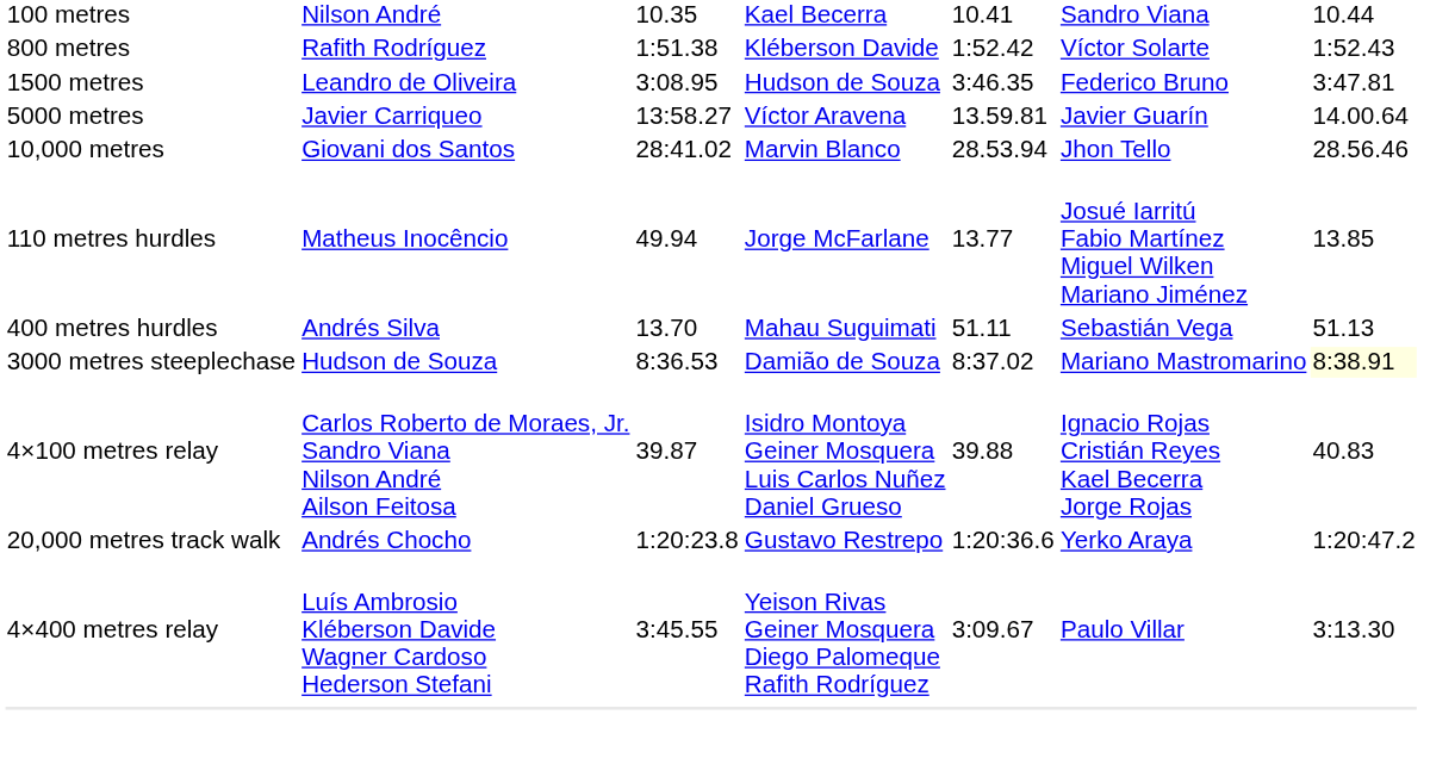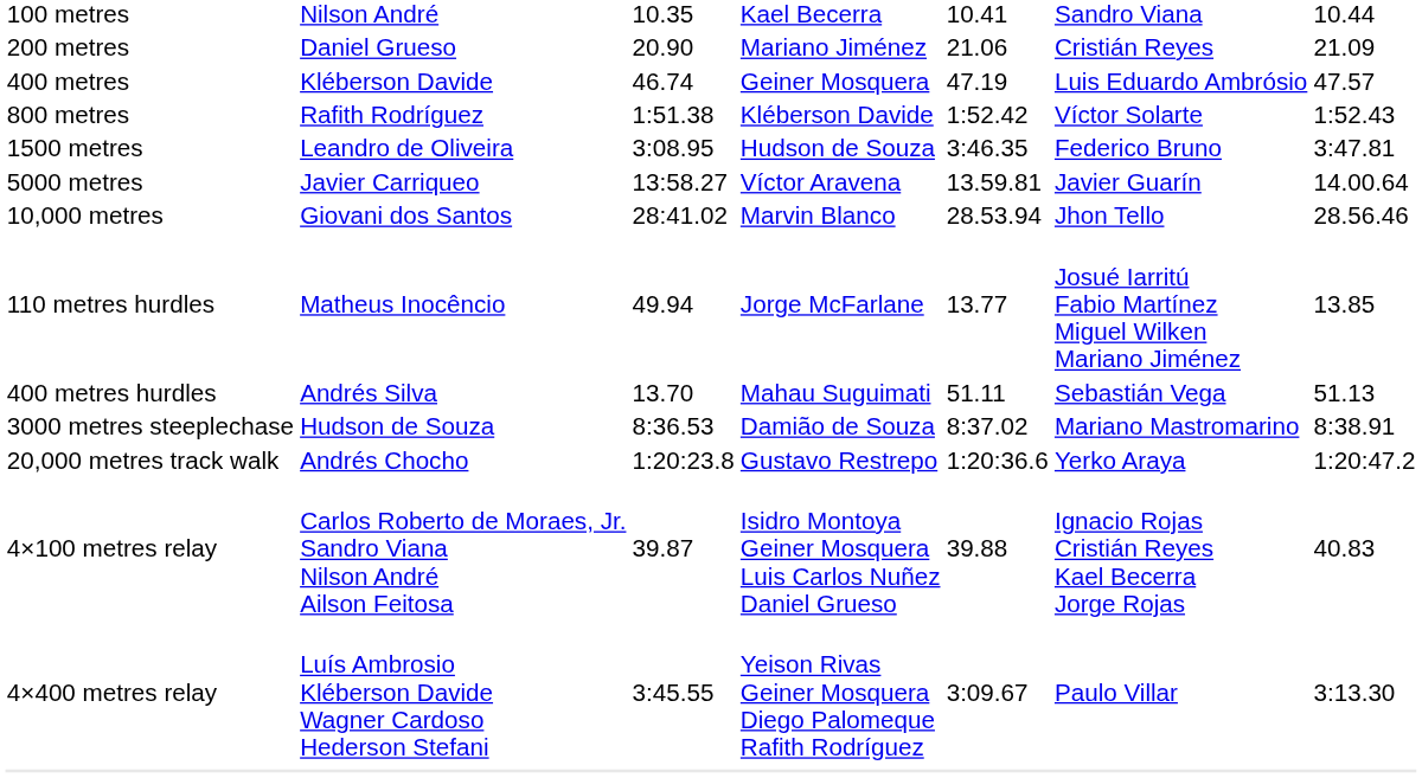 <table>
 <tr>
 <td>100 metres</td>
 <td><a href='#'>Nilson André</a> <br><em></em></td>
 <td>10.35</td>
 <td><a href='#'>Kael Becerra</a> <br><em></em></td>
 <td>10.41</td>
 <td><a href='#'>Sandro Viana</a> <br><em></em></td>
 <td>10.44</td>
+</tr>
+<tr>
+<td>200 metres</td>
+<td><a href='#'>Daniel Grueso</a> <br><em></em></td>
+<td>20.90</td>
+<td><a href='#'>Mariano Jiménez</a> <br><em></em></td>
+<td>21.06</td>
+<td><a href='#'>Cristián Reyes</a> <br><em></em></td>
+<td>21.09</td>
+</tr>
+<tr>
+<td>400 metres</td>
+<td><a href='#'>Kléberson Davide</a> <br><em></em></td>
+<td>46.74</td>
+<td><a href='#'>Geiner Mosquera</a> <br><em></em></td>
+<td>47.19</td>
+<td><a href='#'>Luis Eduardo Ambrósio</a> <br><em></em></td>
+<td>47.57</td>
 </tr>
 <tr>
 <td>800 metres</td>
 <td><a href='#'>Rafith Rodríguez</a> <br><em></em></td>
 <td>1:51.38</td>
 <td><a href='#'>Kléberson Davide</a> <br><em></em></td>
 <td>1:52.42</td>
 <td><a href='#'>Víctor Solarte</a> <br><em></em></td>
 <td>1:52.43</td>
 </tr>
 <tr>
 <td>1500 metres</td>
 <td><a href='#'>Leandro de Oliveira</a> <br><em></em></td>
 <td>3:08.95</td>
 <td><a href='#'>Hudson de Souza</a> <br><em></em></td>
 <td>3:46.35</td>
 <td><a href='#'>Federico Bruno</a> <br><em></em></td>
 <td>3:47.81</td>
 </tr>
 <tr>
 <td>5000 metres</td>
 <td><a href='#'>Javier Carriqueo</a> <br><em></em></td>
 <td>13:58.27</td>
 <td><a href='#'>Víctor Aravena</a> <br><em></em></td>
 <td>13.59.81</td>
 <td><a href='#'>Javier Guarín</a> <br><em></em></td>
 <td>14.00.64</td>
 </tr>
 <tr>
 <td>10,000 metres</td>
 <td><a href='#'>Giovani dos Santos</a> <br><em></em></td>
 <td>28:41.02</td>
 <td><a href='#'>Marvin Blanco</a> <br><em></em></td>
 <td>28.53.94</td>
 <td><a href='#'>Jhon Tello</a> <br><em></em></td>
 <td>28.56.46</td>
 </tr>
 <tr>
 <td>110 metres hurdles</td>
 <td><a href='#'>Matheus Inocêncio</a> <br><em></em></td>
 <td>49.94</td>
 <td><a href='#'>Jorge McFarlane</a> <br><em></em></td>
 <td>13.77</td>
 <td><em></em><br> <a href='#'>Josué Iarritú</a><br><a href='#'>Fabio Martínez</a><br><a href='#'>Miguel Wilken</a><br><a href='#'>Mariano Jiménez</a></td>
 <td>13.85</td>
 </tr>
 <tr>
 <td>400 metres hurdles</td>
 <td><a href='#'>Andrés Silva</a> <br><em></em></td>
 <td>13.70</td>
 <td><a href='#'>Mahau Suguimati</a> <br><em></em></td>
 <td>51.11</td>
 <td><a href='#'>Sebastián Vega</a> <br><em></em></td>
 <td>51.13</td>
 </tr>
 <tr>
 <td>3000 metres steeplechase</td>
 <td><a href='#'>Hudson de Souza</a> <br><em></em></td>
 <td>8:36.53</td>
 <td><a href='#'>Damião de Souza</a> <br><em></em></td>
 <td>8:37.02</td>
 <td><a href='#'>Mariano Mastromarino</a> <br><em></em></td>
-<td style="background: lightyellow;">8:38.91</td>
+<td>8:38.91</td>
+</tr>
+<tr>
+<td>20,000 metres track walk</td>
+<td><a href='#'>Andrés Chocho</a> <br><em></em></td>
+<td>1:20:23.8 <strong></strong></td>
+<td><a href='#'>Gustavo Restrepo</a> <br><em></em></td>
+<td>1:20:36.6 <strong></strong></td>
+<td><a href='#'>Yerko Araya</a> <br><em></em></td>
+<td>1:20:47.2  <strong></strong></td>
 </tr>
 <tr>
 <td>4×100 metres relay</td>
 <td><em></em><br> <a href='#'>Carlos Roberto de Moraes, Jr.</a><br><a href='#'>Sandro Viana</a><br><a href='#'>Nilson André</a><br><a href='#'>Ailson Feitosa</a></td>
 <td>39.87</td>
 <td><em></em><br> <a href='#'>Isidro Montoya</a><br><a href='#'>Geiner Mosquera</a><br><a href='#'>Luis Carlos Nuñez</a><br><a href='#'>Daniel Grueso</a></td>
 <td>39.88</td>
 <td><em></em><br> <a href='#'>Ignacio Rojas</a><br><a href='#'>Cristián Reyes</a><br><a href='#'>Kael Becerra</a><br><a href='#'>Jorge Rojas</a></td>
 <td>40.83</td>
-</tr>
-<tr>
-<td>20,000 metres track walk</td>
-<td><a href='#'>Andrés Chocho</a> <br><em></em></td>
-<td>1:20:23.8 <strong></strong></td>
-<td><a href='#'>Gustavo Restrepo</a> <br><em></em></td>
-<td>1:20:36.6 <strong></strong></td>
-<td><a href='#'>Yerko Araya</a> <br><em></em></td>
-<td>1:20:47.2  <strong></strong></td>
 </tr>
 <tr>
 <td>4×400 metres relay</td>
 <td><em></em><br> <a href='#'>Luís Ambrosio</a><br><a href='#'>Kléberson Davide</a><br><a href='#'>Wagner Cardoso</a><br><a href='#'>Hederson Stefani</a></td>
 <td>3:45.55</td>
 <td><em></em><br> <a href='#'>Yeison Rivas</a><br><a href='#'>Geiner Mosquera</a><br><a href='#'>Diego Palomeque</a><br><a href='#'>Rafith Rodríguez</a></td>
 <td>3:09.67</td>
 <td><a href='#'>Paulo Villar</a> <br><em></em></td>
 <td>3:13.30</td>
 </tr>
 <tr>
 </tr>
 <tr bgcolor= e8e8e8>
 <td colspan=7></td>
 </tr>
 </table>
